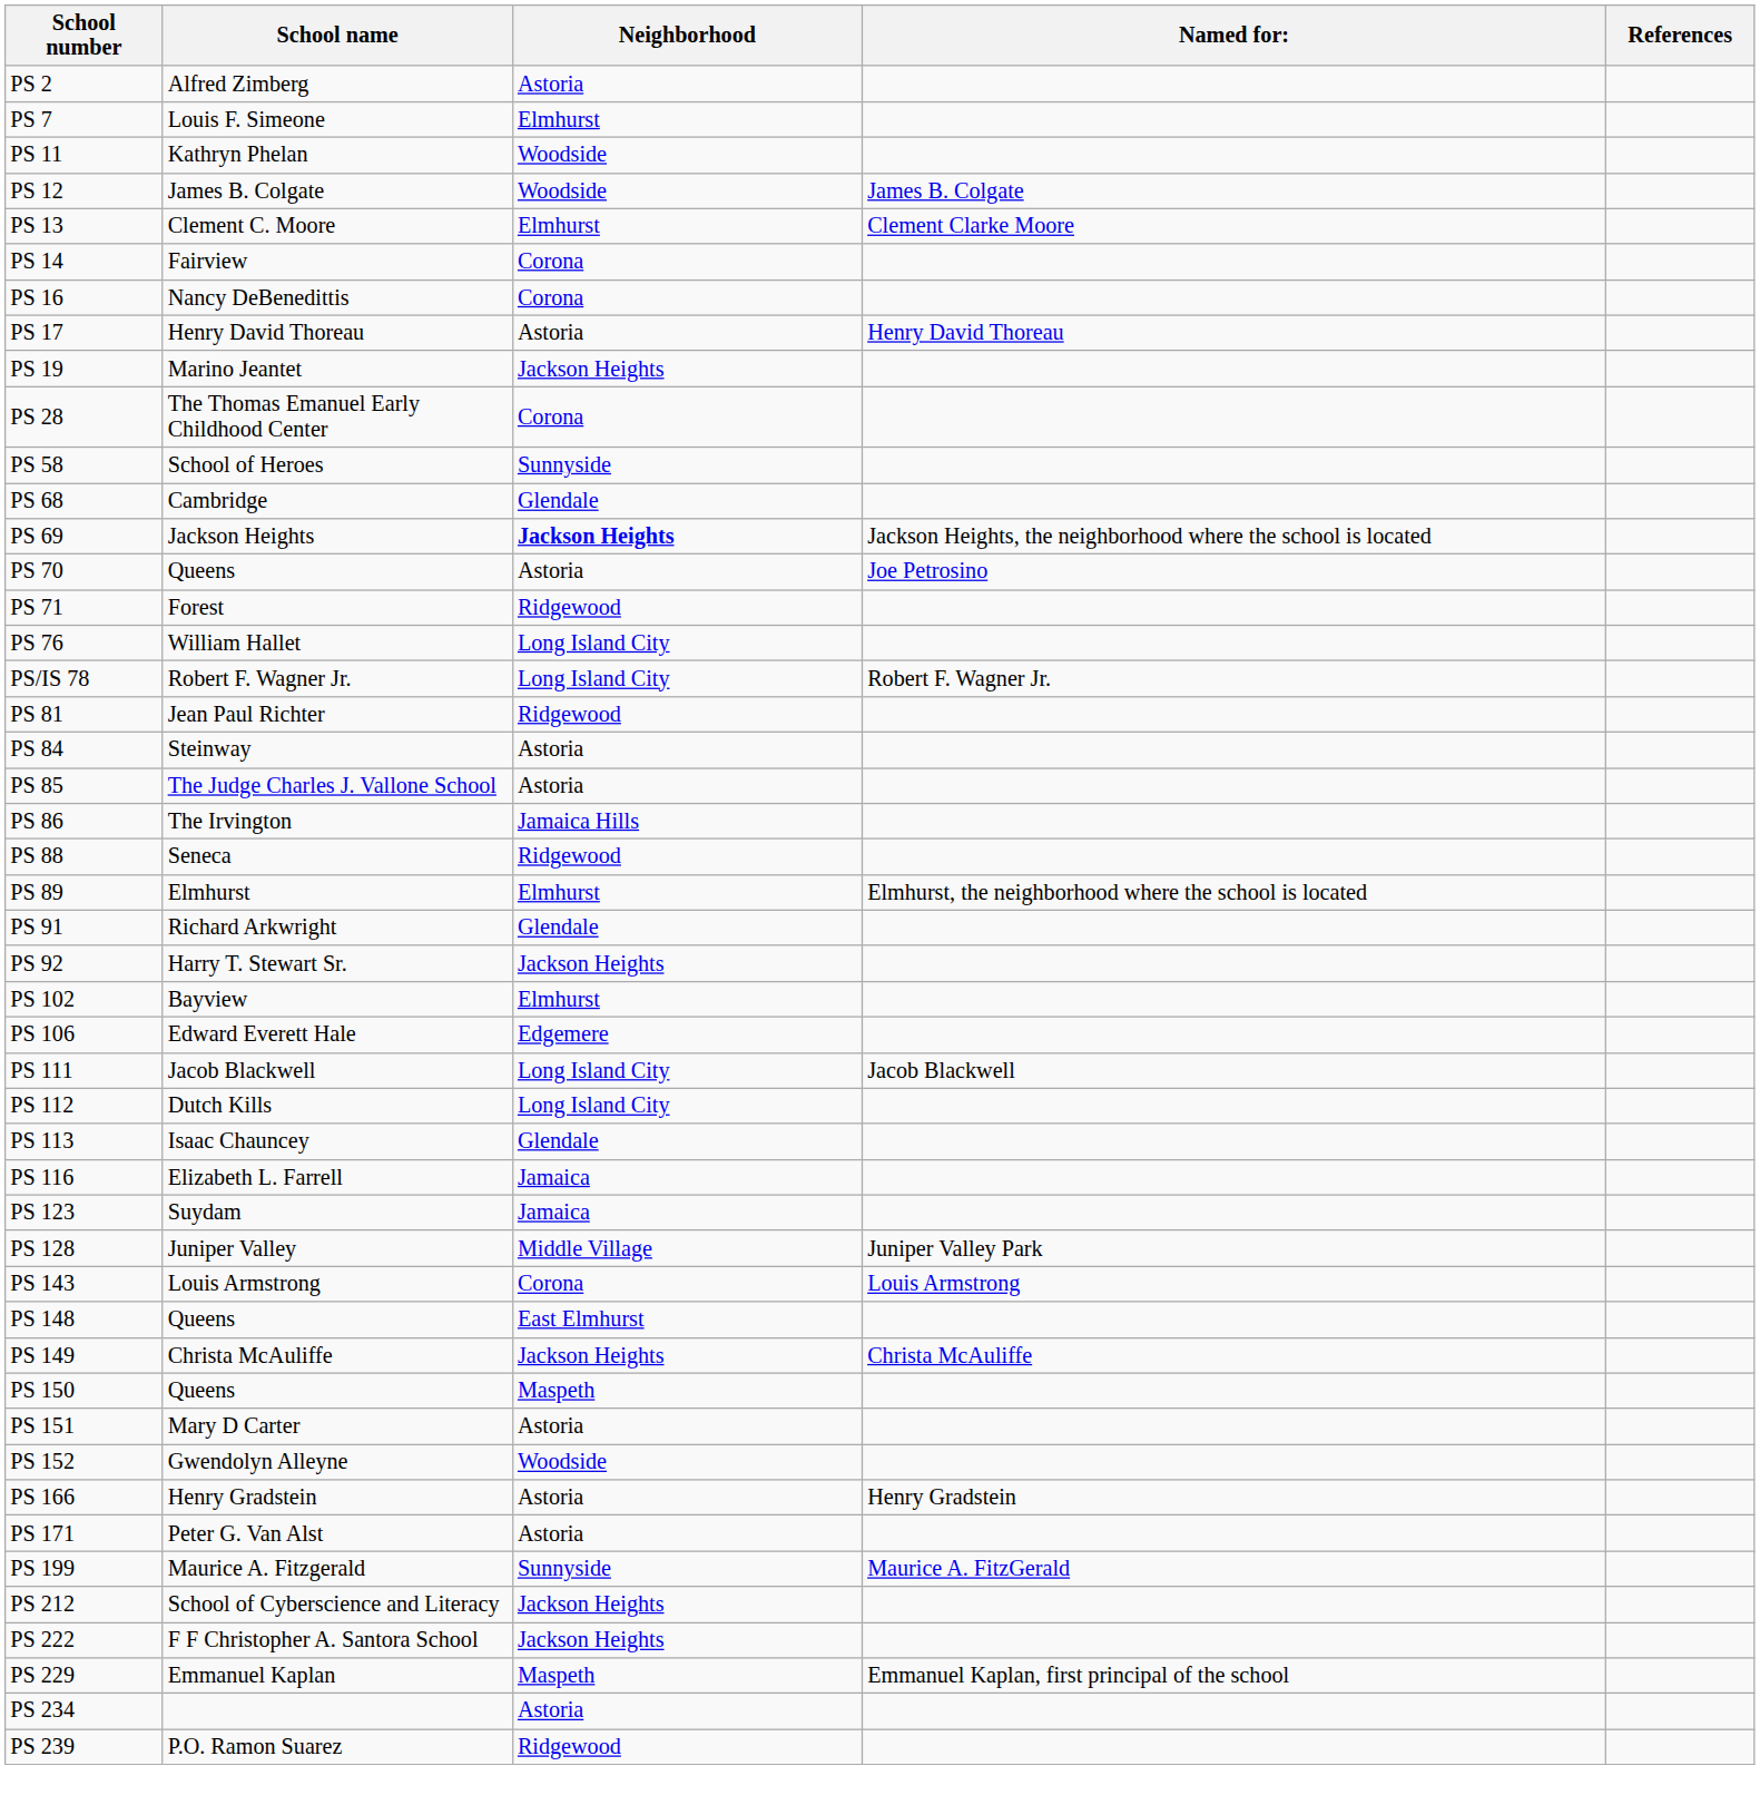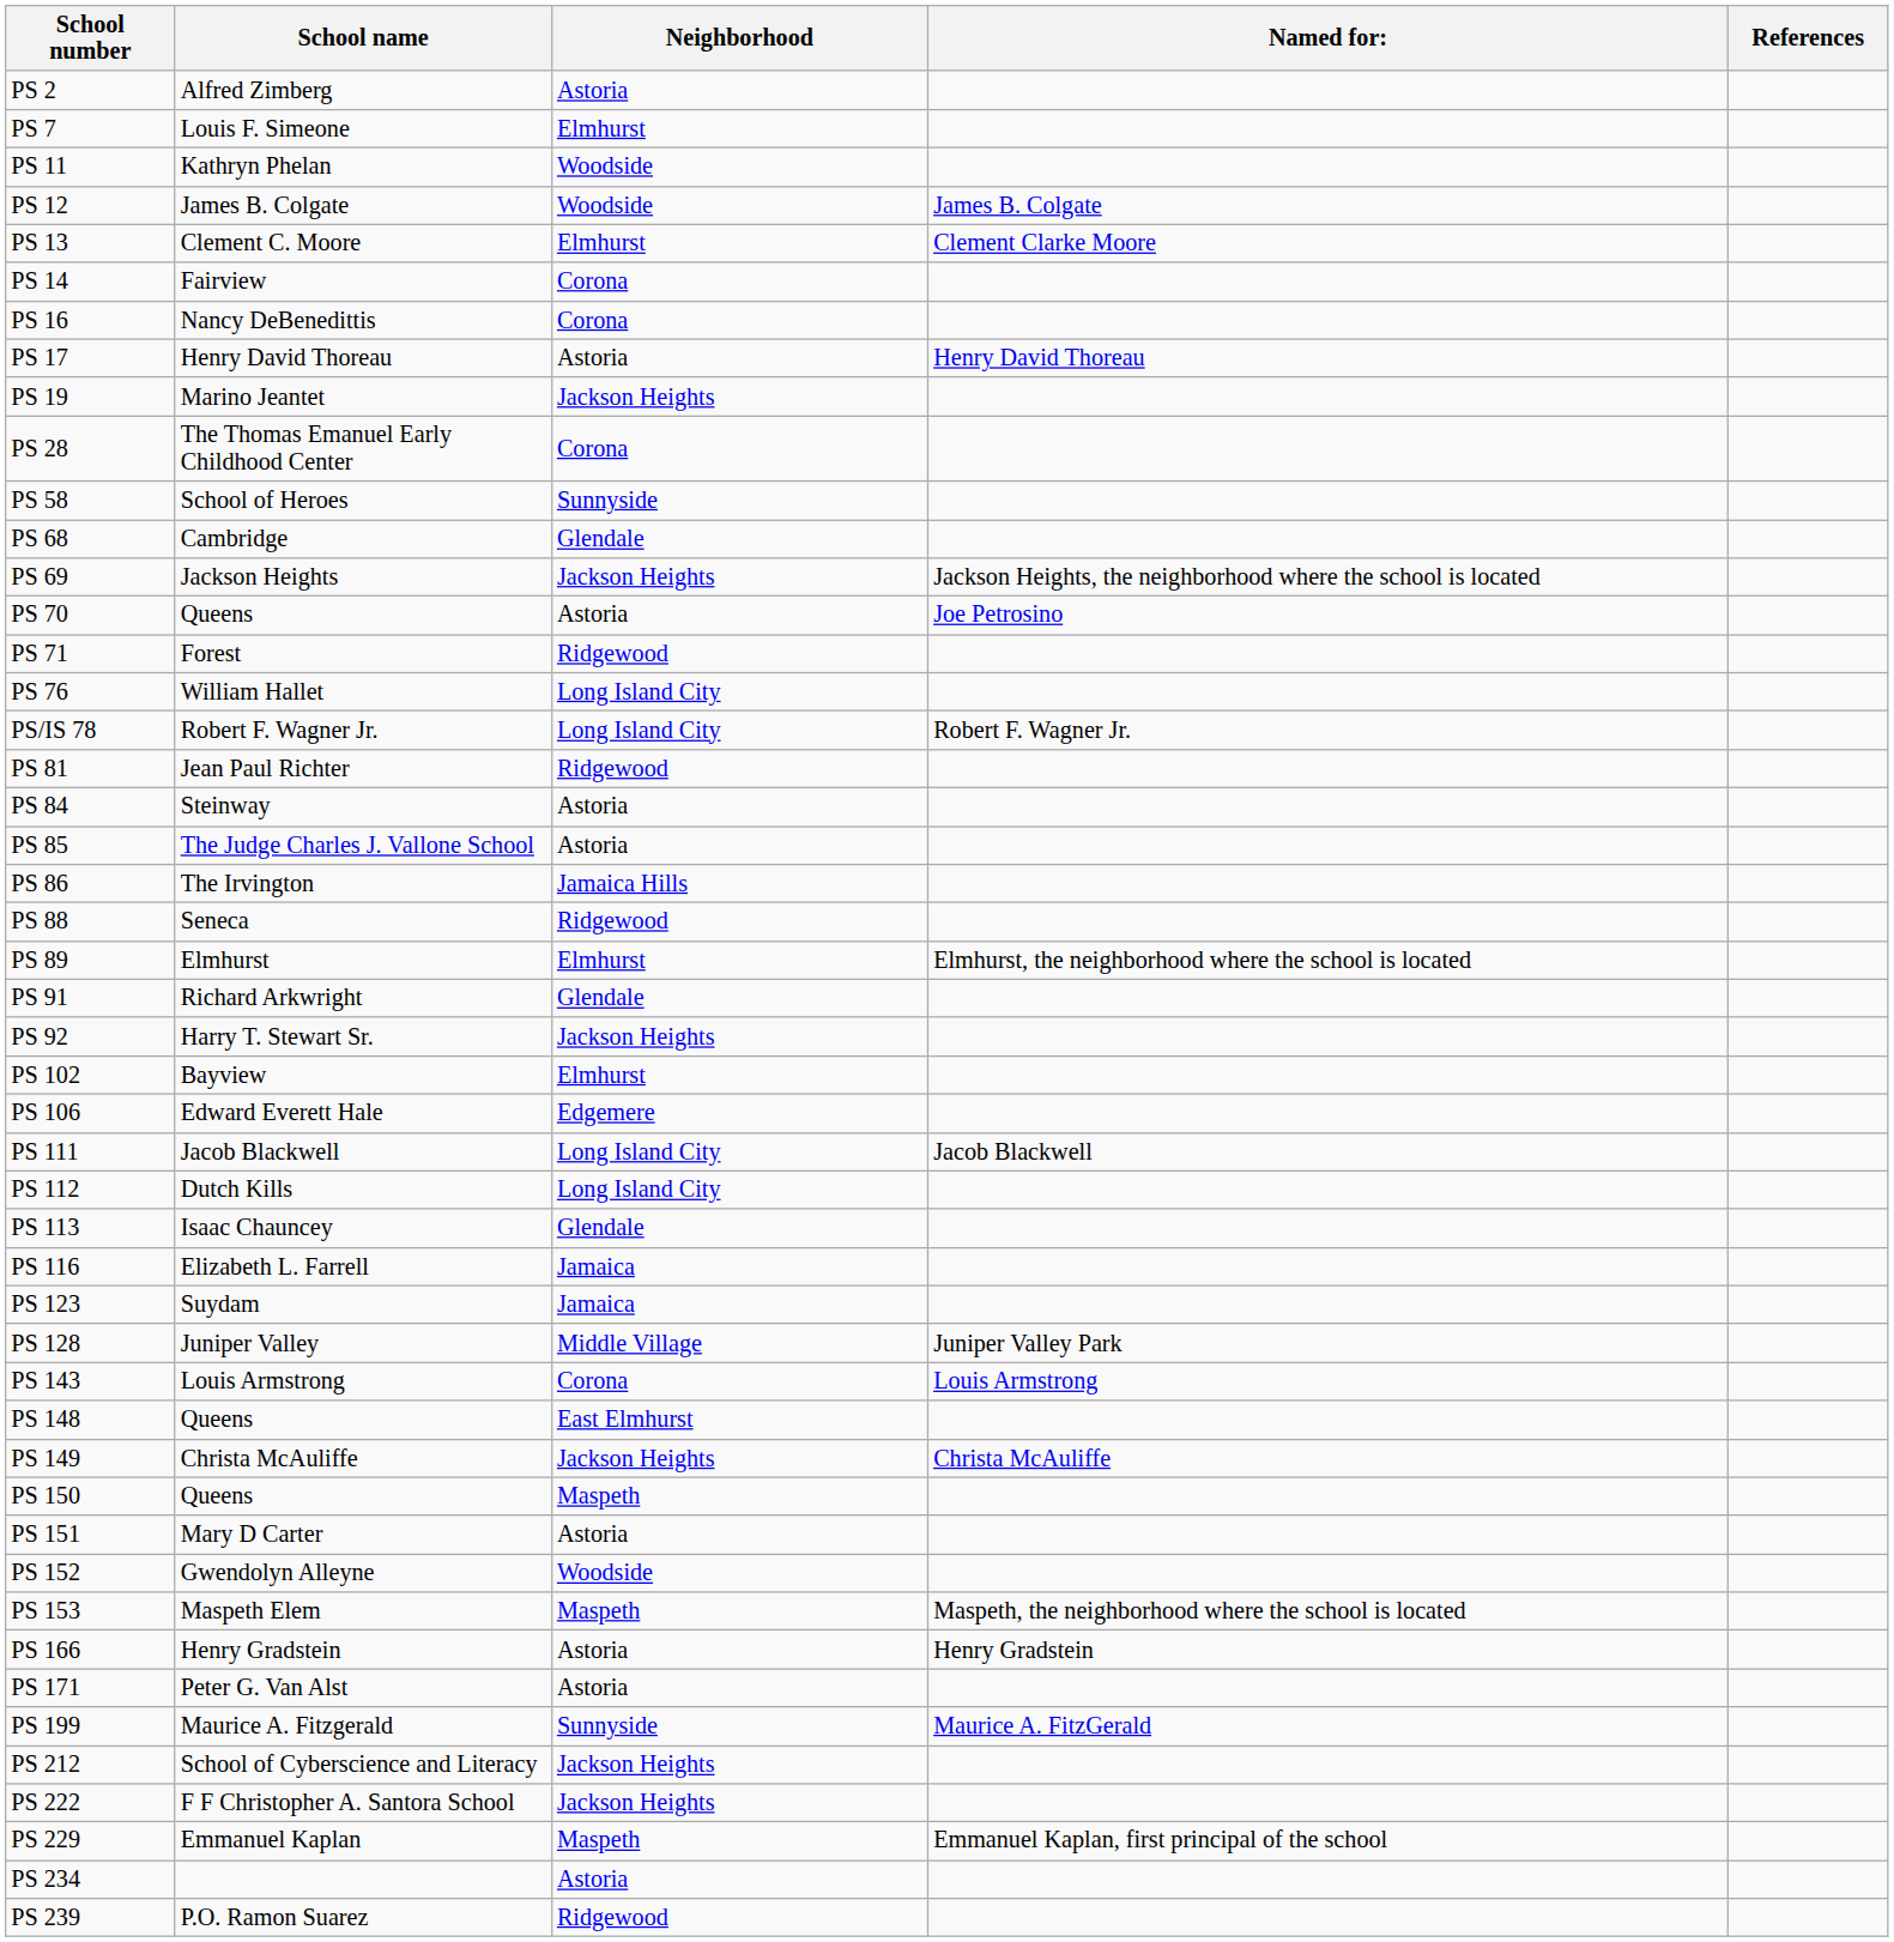 <table class="wikitable">
 <tr>
 <th style="width:9%;">School<br>number</th>
 <th style="width:20%;">School name</th>
 <th style="width:20%;">Neighborhood</th>
 <th>Named for:</th>
 <th>References</th>
 </tr>
 <tr>
 <td>PS 2</td>
 <td>Alfred Zimberg</td>
 <td><a href='#'>Astoria</a></td>
 <td></td>
 <td></td>
 </tr>
 <tr>
 <td>PS 7</td>
 <td>Louis F. Simeone</td>
 <td><a href='#'>Elmhurst</a></td>
 <td></td>
 <td></td>
 </tr>
 <tr>
 <td>PS 11</td>
 <td>Kathryn Phelan</td>
 <td><a href='#'>Woodside</a></td>
 <td></td>
 <td></td>
 </tr>
 <tr>
 <td>PS 12</td>
 <td>James B. Colgate</td>
 <td><a href='#'>Woodside</a></td>
 <td><a href='#'>James B. Colgate</a></td>
 <td></td>
 </tr>
 <tr>
 <td>PS 13</td>
 <td>Clement C. Moore</td>
 <td><a href='#'>Elmhurst</a></td>
 <td><a href='#'>Clement Clarke Moore</a></td>
 <td></td>
 </tr>
 <tr>
 <td>PS 14</td>
 <td>Fairview</td>
 <td><a href='#'>Corona</a></td>
 <td></td>
 <td></td>
 </tr>
 <tr>
 <td>PS 16</td>
 <td>Nancy DeBenedittis</td>
 <td><a href='#'>Corona</a></td>
 <td></td>
 <td></td>
 </tr>
 <tr>
 <td>PS 17</td>
 <td>Henry David Thoreau</td>
 <td>Astoria</td>
 <td><a href='#'>Henry David Thoreau</a></td>
 <td></td>
 </tr>
 <tr>
 <td>PS 19</td>
 <td>Marino Jeantet</td>
 <td><a href='#'>Jackson Heights</a></td>
 <td></td>
 <td></td>
 </tr>
 <tr>
 <td>PS 28</td>
 <td>The Thomas Emanuel Early Childhood Center</td>
 <td><a href='#'>Corona</a></td>
 <td></td>
 <td></td>
 </tr>
 <tr>
 <td>PS 58</td>
 <td>School of Heroes</td>
 <td><a href='#'>Sunnyside</a></td>
 <td></td>
 <td></td>
 </tr>
 <tr>
 <td>PS 68</td>
 <td>Cambridge</td>
 <td><a href='#'>Glendale</a></td>
 <td></td>
 <td></td>
 </tr>
 <tr>
 <td>PS 69</td>
 <td>Jackson Heights</td>
-<td><strong><a href='#'>Jackson Heights</a></strong></td>
+<td><a href='#'>Jackson Heights</a></td>
 <td>Jackson Heights, the neighborhood where the school is located</td>
 <td></td>
 </tr>
 <tr>
 <td>PS 70</td>
 <td>Queens</td>
 <td>Astoria</td>
 <td><a href='#'>Joe Petrosino</a></td>
 <td></td>
 </tr>
 <tr>
 <td>PS 71</td>
 <td>Forest</td>
 <td><a href='#'>Ridgewood</a></td>
 <td></td>
 <td></td>
 </tr>
 <tr>
 <td>PS 76</td>
 <td>William Hallet</td>
 <td><a href='#'>Long Island City</a></td>
 <td></td>
 <td></td>
 </tr>
 <tr>
 <td>PS/IS 78</td>
 <td>Robert F. Wagner Jr.</td>
 <td><a href='#'>Long Island City</a></td>
 <td>Robert F. Wagner Jr.</td>
 <td></td>
 </tr>
 <tr>
 <td>PS 81</td>
 <td>Jean Paul Richter</td>
 <td><a href='#'>Ridgewood</a></td>
 <td></td>
 <td></td>
 </tr>
 <tr>
 <td>PS 84</td>
 <td>Steinway</td>
 <td>Astoria</td>
 <td></td>
 <td></td>
 </tr>
 <tr>
 <td>PS 85</td>
 <td><a href='#'>The Judge Charles J. Vallone School</a></td>
 <td>Astoria</td>
 <td></td>
 <td></td>
 </tr>
 <tr>
 <td>PS 86</td>
 <td>The Irvington</td>
 <td><a href='#'>Jamaica Hills</a></td>
 <td></td>
 <td></td>
 </tr>
 <tr>
 <td>PS 88</td>
 <td>Seneca</td>
 <td><a href='#'>Ridgewood</a></td>
 <td></td>
 <td></td>
 </tr>
 <tr>
 <td>PS 89</td>
 <td>Elmhurst</td>
 <td><a href='#'>Elmhurst</a></td>
 <td>Elmhurst, the neighborhood where the school is located</td>
 <td></td>
 </tr>
 <tr>
 <td>PS 91</td>
 <td>Richard Arkwright</td>
 <td><a href='#'>Glendale</a></td>
 <td></td>
 <td></td>
 </tr>
 <tr>
 <td>PS 92</td>
 <td>Harry T. Stewart Sr.</td>
 <td><a href='#'>Jackson Heights</a></td>
 <td></td>
 <td></td>
 </tr>
 <tr>
 <td>PS 102</td>
 <td>Bayview</td>
 <td><a href='#'>Elmhurst</a></td>
 <td></td>
 <td></td>
 </tr>
 <tr>
 <td>PS 106</td>
 <td>Edward Everett Hale</td>
 <td><a href='#'>Edgemere</a></td>
 <td></td>
 <td></td>
 </tr>
 <tr>
 <td>PS 111</td>
 <td>Jacob Blackwell</td>
 <td><a href='#'>Long Island City</a></td>
 <td>Jacob Blackwell</td>
 <td></td>
 </tr>
 <tr>
 <td>PS 112</td>
 <td>Dutch Kills</td>
 <td><a href='#'>Long Island City</a></td>
 <td></td>
 <td></td>
 </tr>
 <tr>
 <td>PS 113</td>
 <td>Isaac Chauncey</td>
 <td><a href='#'>Glendale</a></td>
 <td></td>
 <td></td>
 </tr>
 <tr>
 <td>PS 116</td>
 <td>Elizabeth L. Farrell</td>
 <td><a href='#'>Jamaica</a></td>
 <td></td>
 <td></td>
 </tr>
 <tr>
 <td>PS 123</td>
 <td>Suydam</td>
 <td><a href='#'>Jamaica</a></td>
 <td></td>
 <td></td>
 </tr>
 <tr>
 <td>PS 128</td>
 <td>Juniper Valley</td>
 <td><a href='#'>Middle Village</a></td>
 <td>Juniper Valley Park</td>
 <td></td>
 </tr>
 <tr>
 <td>PS 143</td>
 <td>Louis Armstrong</td>
 <td><a href='#'>Corona</a></td>
 <td><a href='#'>Louis Armstrong</a></td>
 <td></td>
 </tr>
 <tr>
 <td>PS 148</td>
 <td>Queens</td>
 <td><a href='#'>East Elmhurst</a></td>
 <td></td>
 <td></td>
 </tr>
 <tr>
 <td>PS 149</td>
 <td>Christa McAuliffe</td>
 <td><a href='#'>Jackson Heights</a></td>
 <td><a href='#'>Christa McAuliffe</a></td>
 <td></td>
 </tr>
 <tr>
 <td>PS 150</td>
 <td>Queens</td>
 <td><a href='#'>Maspeth</a></td>
 <td></td>
 <td></td>
 </tr>
 <tr>
 <td>PS 151</td>
 <td>Mary D Carter</td>
 <td>Astoria</td>
 <td></td>
 <td></td>
 </tr>
 <tr>
 <td>PS 152</td>
 <td>Gwendolyn Alleyne</td>
 <td><a href='#'>Woodside</a></td>
 <td></td>
 <td></td>
 </tr>
 <tr>
+<td>PS 153</td>
+<td>Maspeth Elem</td>
+<td><a href='#'>Maspeth</a></td>
+<td>Maspeth, the neighborhood where the school is located</td>
+<td></td>
+</tr>
+<tr>
 <td>PS 166</td>
 <td>Henry Gradstein</td>
 <td>Astoria</td>
 <td>Henry Gradstein</td>
 <td></td>
 </tr>
 <tr>
 <td>PS 171</td>
 <td>Peter G. Van Alst</td>
 <td>Astoria</td>
 <td></td>
 <td></td>
 </tr>
 <tr>
 <td>PS 199</td>
 <td>Maurice A. Fitzgerald</td>
 <td><a href='#'>Sunnyside</a></td>
 <td><a href='#'>Maurice A. FitzGerald</a></td>
 <td></td>
 </tr>
 <tr>
 <td>PS 212</td>
 <td>School of Cyberscience and Literacy</td>
 <td><a href='#'>Jackson Heights</a></td>
 <td></td>
 <td></td>
 </tr>
 <tr>
 <td>PS 222</td>
 <td>F F Christopher A. Santora School</td>
 <td><a href='#'>Jackson Heights</a></td>
 <td></td>
 <td></td>
 </tr>
 <tr>
 <td>PS 229</td>
 <td>Emmanuel Kaplan</td>
 <td><a href='#'>Maspeth</a></td>
 <td>Emmanuel Kaplan, first principal of the school</td>
 <td></td>
 </tr>
 <tr>
 <td>PS 234</td>
 <td></td>
 <td><a href='#'>Astoria</a></td>
 <td></td>
 <td></td>
 </tr>
 <tr>
 <td>PS 239</td>
 <td>P.O. Ramon Suarez</td>
 <td><a href='#'>Ridgewood</a></td>
 <td></td>
 <td></td>
 </tr>
 </table>
